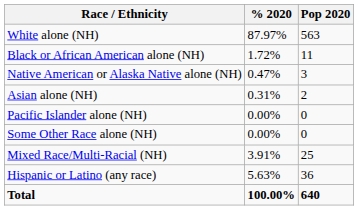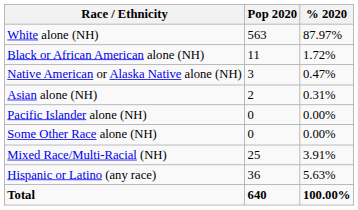 <table class="wikitable">
 <tr>
 <th>Race / Ethnicity</th>
+<th>Pop 2020</th>
 <th>% 2020</th>
-<th>Pop 2020</th>
 </tr>
 <tr>
 <td><a href='#'>White</a> alone (NH)</td>
+<td>563</td>
 <td>87.97%</td>
-<td>563</td>
 </tr>
 <tr>
 <td><a href='#'>Black or African American</a> alone (NH)</td>
+<td>11</td>
 <td>1.72%</td>
-<td>11</td>
 </tr>
 <tr>
 <td><a href='#'>Native American</a> or <a href='#'>Alaska Native</a> alone (NH)</td>
+<td>3</td>
 <td>0.47%</td>
-<td>3</td>
 </tr>
 <tr>
 <td><a href='#'>Asian</a> alone (NH)</td>
+<td>2</td>
 <td>0.31%</td>
-<td>2</td>
 </tr>
 <tr>
 <td><a href='#'>Pacific Islander</a> alone (NH)</td>
+<td>0</td>
 <td>0.00%</td>
-<td>0</td>
 </tr>
 <tr>
 <td><a href='#'>Some Other Race</a> alone (NH)</td>
+<td>0</td>
 <td>0.00%</td>
-<td>0</td>
 </tr>
 <tr>
 <td><a href='#'>Mixed Race/Multi-Racial</a> (NH)</td>
+<td>25</td>
 <td>3.91%</td>
-<td>25</td>
 </tr>
 <tr>
 <td><a href='#'>Hispanic or Latino</a> (any race)</td>
+<td>36</td>
 <td>5.63%</td>
-<td>36</td>
 </tr>
 <tr>
 <td><strong>Total</strong></td>
+<td><strong>640</strong></td>
 <td><strong>100.00%</strong></td>
-<td><strong>640</strong></td>
 </tr>
 </table>
